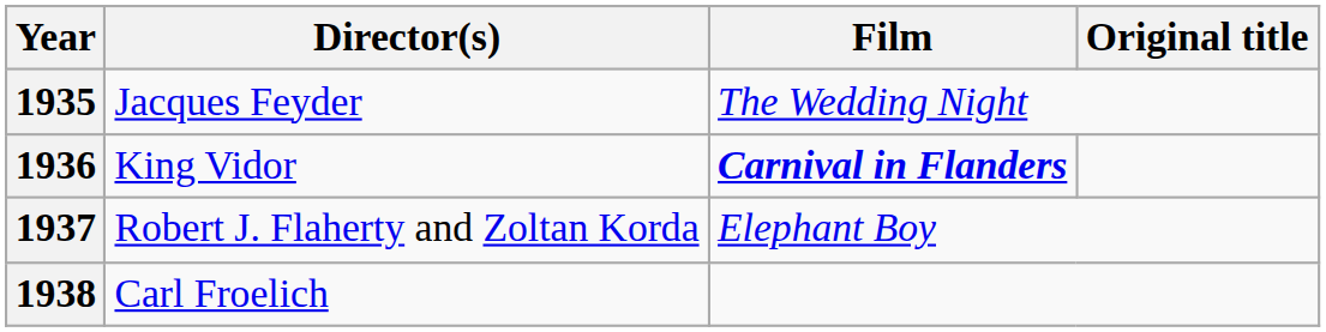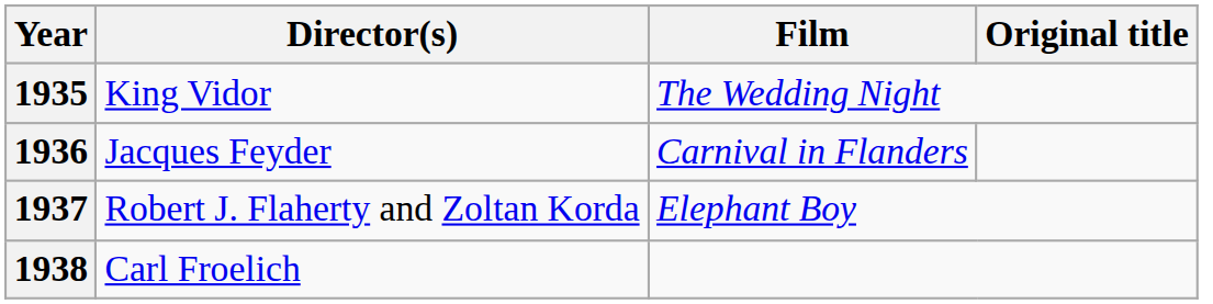 <table class="wikitable">
 <tr>
 <th>Year</th>
 <th>Director(s)</th>
 <th>Film</th>
 <th>Original title</th>
 </tr>
 <tr>
 <th>1935</th>
-<td><a href='#'>Jacques Feyder</a></td>
+<td><a href='#'>King Vidor</a></td>
 <td colspan="2"><em><a href='#'>The Wedding Night</a></em></td>
 </tr>
 <tr>
 <th>1936</th>
-<td><a href='#'>King Vidor</a></td>
-<td><strong><em><a href='#'>Carnival in Flanders</a></em></strong></td>
+<td><a href='#'>Jacques Feyder</a></td>
+<td><em><a href='#'>Carnival in Flanders</a></em></td>
 <td></td>
 </tr>
 <tr>
 <th>1937</th>
 <td><a href='#'>Robert J. Flaherty</a> and <a href='#'>Zoltan Korda</a></td>
 <td colspan="2"><em><a href='#'>Elephant Boy</a></em></td>
 </tr>
 <tr>
 <th>1938</th>
 <td><a href='#'>Carl Froelich</a></td>
 <td colspan="2"></td>
 </tr>
 </table>
